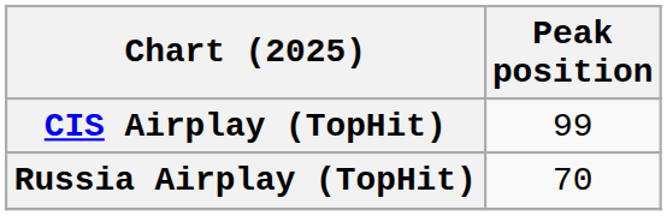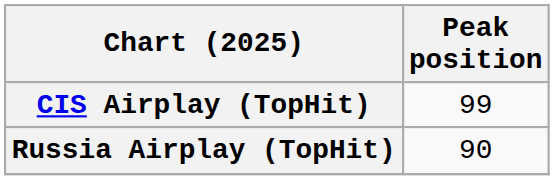 <table class="wikitable sortable plainrowheaders" style="text-align:center">
 <tr>
 <th scope="col">Chart (2025)</th>
 <th scope="col">Peak<br>position</th>
 </tr>
 <tr>
 <th scope="row"><a href='#'>CIS</a> Airplay (TopHit)</th>
 <td>99</td>
 </tr>
 <tr>
 <th scope="row">Russia Airplay (TopHit)</th>
-<td>70</td>
+<td>90</td>
 </tr>
 <tr>
 </tr>
 </table>
